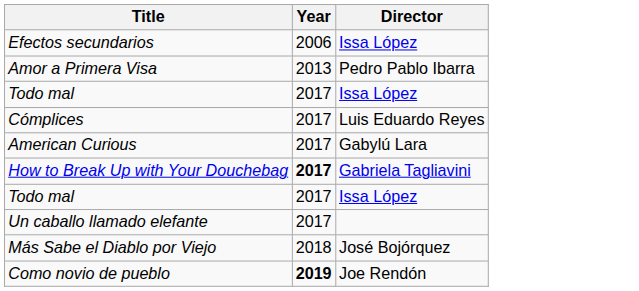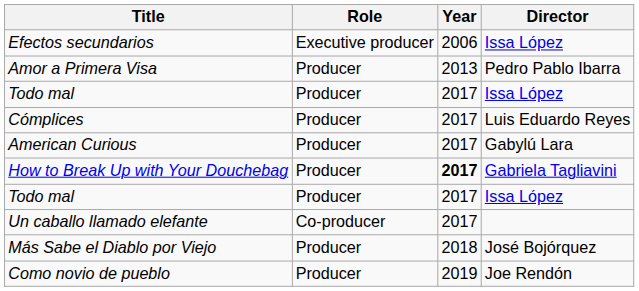 <table class="wikitable">
 <tr>
 <th>Title</th>
+<th>Role</th>
 <th>Year</th>
 <th>Director</th>
 </tr>
 <tr>
 <td><em>Efectos secundarios</em></td>
+<td>Executive producer</td>
 <td>2006</td>
 <td><a href='#'>Issa López</a></td>
 </tr>
 <tr>
 <td><em>Amor a Primera Visa</em></td>
+<td>Producer</td>
 <td>2013</td>
 <td>Pedro Pablo Ibarra</td>
 </tr>
 <tr>
 <td><em>Todo mal</em></td>
+<td>Producer</td>
 <td>2017</td>
 <td><a href='#'>Issa López</a></td>
 </tr>
 <tr>
 <td><em>Cómplices</em></td>
+<td>Producer</td>
 <td>2017</td>
 <td>Luis Eduardo Reyes</td>
 </tr>
 <tr>
 <td><em>American Curious</em></td>
+<td>Producer</td>
 <td>2017</td>
 <td>Gabylú Lara</td>
 </tr>
 <tr>
 <td><em><a href='#'>How to Break Up with Your Douchebag</a></em></td>
+<td>Producer</td>
 <td><strong>2017</strong></td>
 <td><a href='#'>Gabriela Tagliavini</a></td>
 </tr>
 <tr>
 <td><em>Todo mal</em></td>
+<td>Producer</td>
 <td>2017</td>
 <td><a href='#'>Issa López</a></td>
 </tr>
 <tr>
 <td><em>Un caballo llamado elefante</em></td>
+<td>Co-producer</td>
 <td>2017</td>
 <td></td>
 </tr>
 <tr>
 <td><em>Más Sabe el Diablo por Viejo</em></td>
+<td>Producer</td>
 <td>2018</td>
 <td>José Bojórquez</td>
 </tr>
 <tr>
 <td><em>Como novio de pueblo</em></td>
-<td><strong>2019</strong></td>
+<td>Producer</td>
+<td>2019</td>
 <td>Joe Rendón</td>
 </tr>
 </table>
